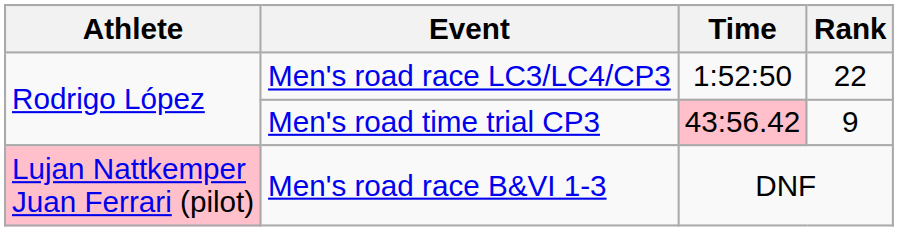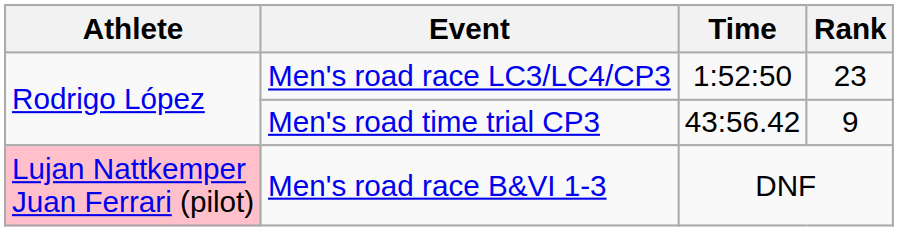 <table class=wikitable style="font-size:90%">
 <tr>
 <th>Athlete</th>
 <th>Event</th>
 <th>Time</th>
 <th>Rank</th>
 </tr>
 <tr>
 <td rowspan="2"><a href='#'>Rodrigo López</a></td>
 <td><a href='#'>Men's road race LC3/LC4/CP3</a></td>
 <td style="text-align:center;">1:52:50</td>
-<td style="text-align:center;">22</td>
+<td style="text-align:center;">23</td>
 </tr>
 <tr>
 <td><a href='#'>Men's road time trial CP3</a></td>
-<td style="background: pink; text-align:center;">43:56.42</td>
+<td style="text-align:center;">43:56.42</td>
 <td style="text-align:center;">9</td>
 </tr>
 <tr>
 <td style="background: pink;"><a href='#'>Lujan Nattkemper</a><br> <a href='#'>Juan Ferrari</a> (pilot)</td>
 <td><a href='#'>Men's road race B&VI 1-3</a></td>
 <td style="text-align:center;" colspan="2">DNF</td>
 </tr>
 </table>
